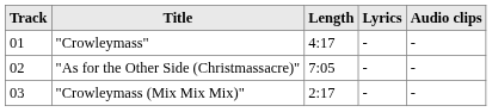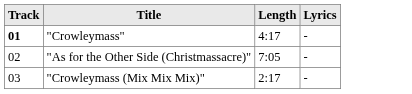 <table class="toccolours" border="1" cellpadding="4" style="border-collapse:collapse">
 <tr style="background-color:#e9e9e9" |>
 <th>Track</th>
 <th>Title</th>
 <th>Length</th>
 <th>Lyrics</th>
-<th>Audio clips</th>
 </tr>
 <tr>
-<td>01</td>
+<td><strong>01</strong></td>
 <td>"Crowleymass"</td>
 <td>4:17</td>
-<td>-</td>
 <td>-</td>
 </tr>
 <tr>
 <td>02</td>
 <td>"As for the Other Side (Christmassacre)"</td>
 <td>7:05</td>
 <td>-</td>
-<td>-</td>
 </tr>
 <tr>
 <td>03</td>
 <td>"Crowleymass (Mix Mix Mix)"</td>
 <td>2:17</td>
 <td>-</td>
-<td>-</td>
 </tr>
 </table>
